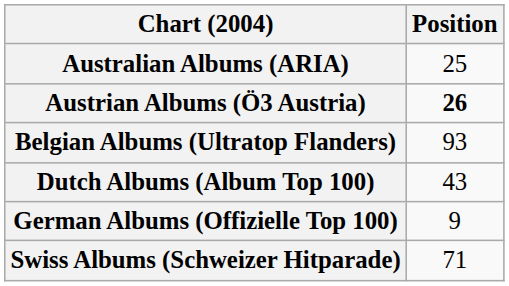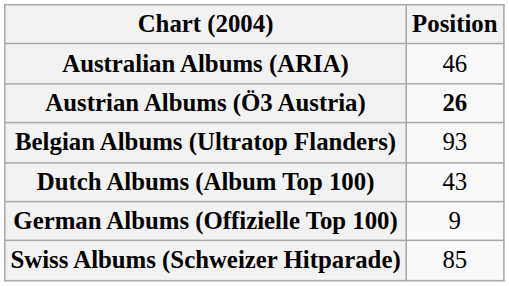 <table class="wikitable sortable plainrowheaders" style="text-align:center">
 <tr>
 <th scope="col">Chart (2004)</th>
 <th scope="col">Position</th>
 </tr>
 <tr>
 <th scope="row">Australian Albums (ARIA)</th>
-<td>25</td>
+<td>46</td>
 </tr>
 <tr>
 <th scope="row">Austrian Albums (Ö3 Austria)</th>
 <td><strong>26</strong></td>
 </tr>
 <tr>
 <th scope="row">Belgian Albums (Ultratop Flanders)</th>
 <td>93</td>
 </tr>
 <tr>
 <th scope="row">Dutch Albums (Album Top 100)</th>
 <td>43</td>
 </tr>
 <tr>
 <th scope="row">German Albums (Offizielle Top 100)</th>
 <td>9</td>
 </tr>
 <tr>
 <th scope="row">Swiss Albums (Schweizer Hitparade)</th>
-<td>71</td>
+<td>85</td>
 </tr>
 </table>
